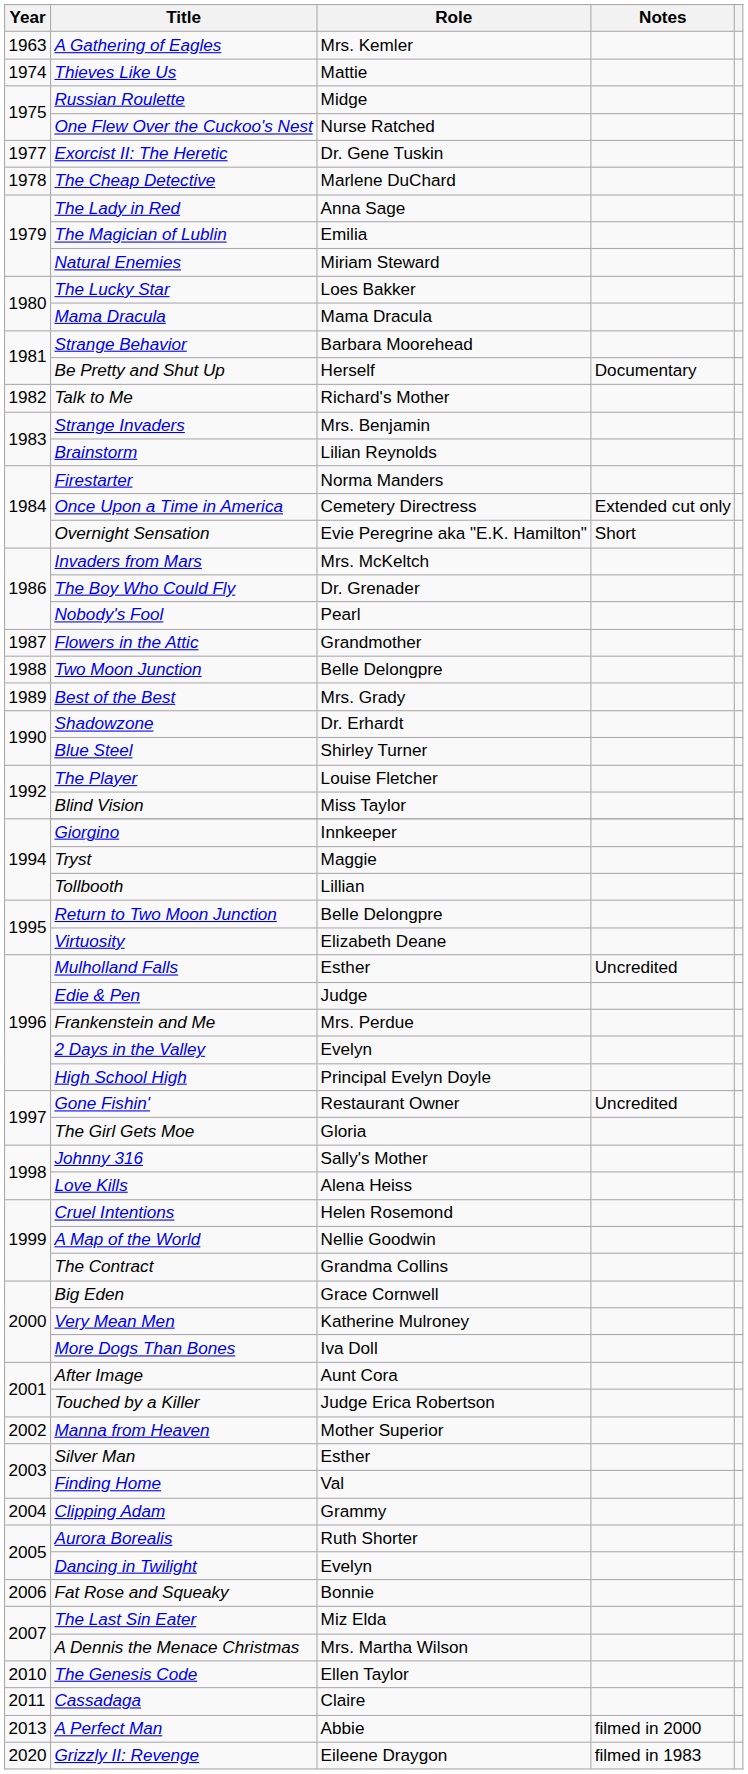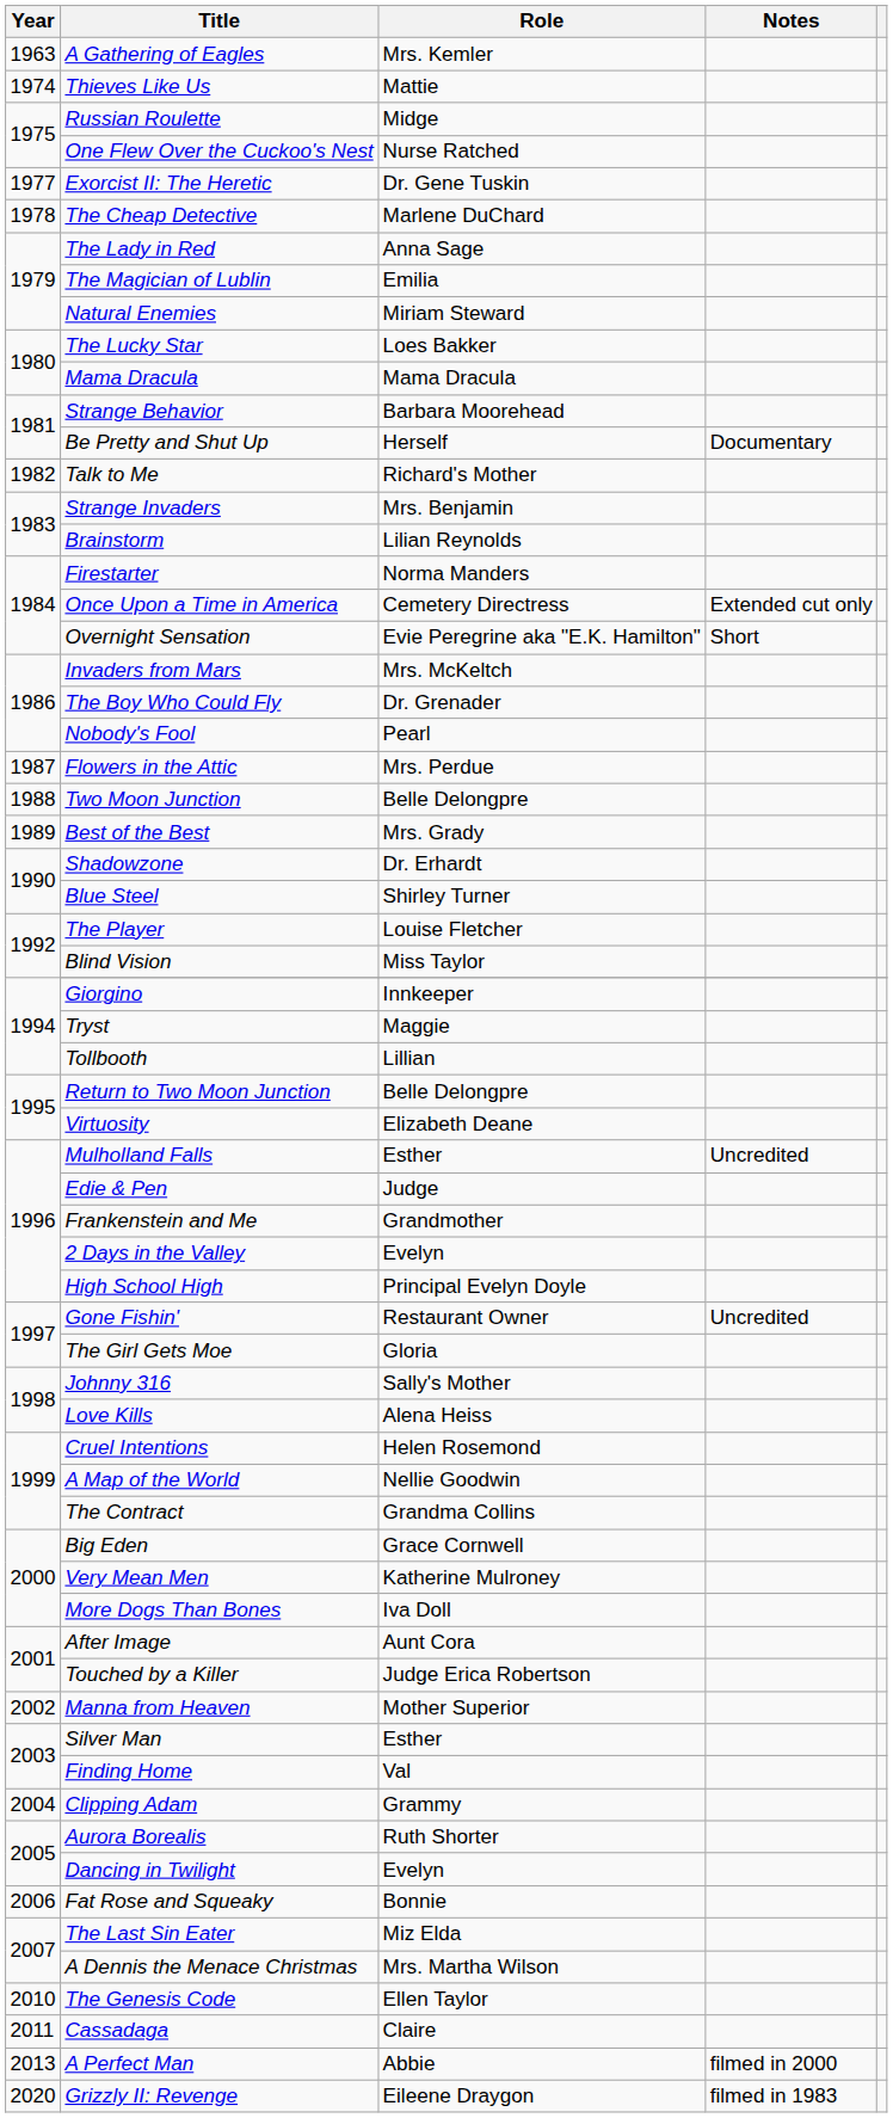 <table class="wikitable">
 <tr>
 <th>Year</th>
 <th>Title</th>
 <th>Role</th>
 <th>Notes</th>
 <th></th>
 </tr>
 <tr>
 <td>1963</td>
 <td><em><a href='#'>A Gathering of Eagles</a></em></td>
 <td>Mrs. Kemler</td>
 <td></td>
 <td></td>
 </tr>
 <tr>
 <td>1974</td>
 <td><em><a href='#'>Thieves Like Us</a></em></td>
 <td>Mattie</td>
 <td></td>
 <td></td>
 </tr>
 <tr>
 <td rowspan=2>1975</td>
 <td><em><a href='#'>Russian Roulette</a></em></td>
 <td>Midge</td>
 <td></td>
 <td></td>
 </tr>
 <tr>
 <td><em><a href='#'>One Flew Over the Cuckoo's Nest</a></em></td>
 <td>Nurse Ratched</td>
 <td></td>
 <td></td>
 </tr>
 <tr>
 <td>1977</td>
 <td><em><a href='#'>Exorcist II: The Heretic</a></em></td>
 <td>Dr. Gene Tuskin</td>
 <td></td>
 <td></td>
 </tr>
 <tr>
 <td>1978</td>
 <td><em><a href='#'>The Cheap Detective</a></em></td>
 <td>Marlene DuChard</td>
 <td></td>
 <td></td>
 </tr>
 <tr>
 <td rowspan=3>1979</td>
 <td><em><a href='#'>The Lady in Red</a></em></td>
 <td>Anna Sage</td>
 <td></td>
 <td></td>
 </tr>
 <tr>
 <td><em><a href='#'>The Magician of Lublin</a></em></td>
 <td>Emilia</td>
 <td></td>
 <td></td>
 </tr>
 <tr>
 <td><em><a href='#'>Natural Enemies</a></em></td>
 <td>Miriam Steward</td>
 <td></td>
 <td></td>
 </tr>
 <tr>
 <td rowspan=2>1980</td>
 <td><em><a href='#'>The Lucky Star</a></em></td>
 <td>Loes Bakker</td>
 <td></td>
 <td></td>
 </tr>
 <tr>
 <td><em><a href='#'>Mama Dracula</a></em></td>
 <td>Mama Dracula</td>
 <td></td>
 <td></td>
 </tr>
 <tr>
 <td rowspan=2>1981</td>
 <td><em><a href='#'>Strange Behavior</a></em></td>
 <td>Barbara Moorehead</td>
 <td></td>
 <td></td>
 </tr>
 <tr>
 <td><em>Be Pretty and Shut Up</em></td>
 <td>Herself</td>
 <td>Documentary</td>
 <td></td>
 </tr>
 <tr>
 <td>1982</td>
 <td><em>Talk to Me</em></td>
 <td>Richard's Mother</td>
 <td></td>
 <td></td>
 </tr>
 <tr>
 <td rowspan=2>1983</td>
 <td><em><a href='#'>Strange Invaders</a></em></td>
 <td>Mrs. Benjamin</td>
 <td></td>
 <td></td>
 </tr>
 <tr>
 <td><em><a href='#'>Brainstorm</a></em></td>
 <td>Lilian Reynolds</td>
 <td></td>
 <td></td>
 </tr>
 <tr>
 <td rowspan=3>1984</td>
 <td><em><a href='#'>Firestarter</a></em></td>
 <td>Norma Manders</td>
 <td></td>
 <td></td>
 </tr>
 <tr>
 <td><em><a href='#'>Once Upon a Time in America</a></em></td>
 <td>Cemetery Directress</td>
 <td>Extended cut only</td>
 <td></td>
 </tr>
 <tr>
 <td><em>Overnight Sensation</em></td>
 <td>Evie Peregrine aka "E.K. Hamilton"</td>
 <td>Short</td>
 <td></td>
 </tr>
 <tr>
 <td rowspan=3>1986</td>
 <td><em><a href='#'>Invaders from Mars</a></em></td>
 <td>Mrs. McKeltch</td>
 <td></td>
 <td></td>
 </tr>
 <tr>
 <td><em><a href='#'>The Boy Who Could Fly</a></em></td>
 <td>Dr. Grenader</td>
 <td></td>
 <td></td>
 </tr>
 <tr>
 <td><em><a href='#'>Nobody's Fool</a></em></td>
 <td>Pearl</td>
 <td></td>
 <td></td>
 </tr>
 <tr>
 <td>1987</td>
 <td><em><a href='#'>Flowers in the Attic</a></em></td>
-<td>Grandmother</td>
+<td>Mrs. Perdue</td>
 <td></td>
 <td></td>
 </tr>
 <tr>
 <td>1988</td>
 <td><em><a href='#'>Two Moon Junction</a></em></td>
 <td>Belle Delongpre</td>
 <td></td>
 <td></td>
 </tr>
 <tr>
 <td>1989</td>
 <td><em><a href='#'>Best of the Best</a></em></td>
 <td>Mrs. Grady</td>
 <td></td>
 <td></td>
 </tr>
 <tr>
 <td rowspan=2>1990</td>
 <td><em><a href='#'>Shadowzone</a></em></td>
 <td>Dr. Erhardt</td>
 <td></td>
 <td></td>
 </tr>
 <tr>
 <td><em><a href='#'>Blue Steel</a></em></td>
 <td>Shirley Turner</td>
 <td></td>
 <td></td>
 </tr>
 <tr>
 <td rowspan=2>1992</td>
 <td><em><a href='#'>The Player</a></em></td>
 <td>Louise Fletcher</td>
 <td></td>
 <td></td>
 </tr>
 <tr>
 <td><em>Blind Vision</em></td>
 <td>Miss Taylor</td>
 <td></td>
 <td></td>
 </tr>
 <tr>
 <td rowspan=4>1994<br></td>
 </tr>
 <tr>
 <td><em><a href='#'>Giorgino</a></em></td>
 <td>Innkeeper</td>
 <td></td>
 <td></td>
 </tr>
 <tr>
 <td><em>Tryst</em></td>
 <td>Maggie</td>
 <td></td>
 <td></td>
 </tr>
 <tr>
 <td><em>Tollbooth</em></td>
 <td>Lillian</td>
 <td></td>
 <td></td>
 </tr>
 <tr>
 <td rowspan=2>1995</td>
 <td><em><a href='#'>Return to Two Moon Junction</a></em></td>
 <td>Belle Delongpre</td>
 <td></td>
 <td></td>
 </tr>
 <tr>
 <td><em><a href='#'>Virtuosity</a></em></td>
 <td>Elizabeth Deane</td>
 <td></td>
 <td></td>
 </tr>
 <tr>
 <td rowspan=5>1996</td>
 <td><em><a href='#'>Mulholland Falls</a></em></td>
 <td>Esther</td>
 <td>Uncredited</td>
 <td></td>
 </tr>
 <tr>
 <td><em><a href='#'>Edie & Pen</a></em></td>
 <td>Judge</td>
 <td></td>
 <td></td>
 </tr>
 <tr>
 <td><em>Frankenstein and Me</em></td>
-<td>Mrs. Perdue</td>
+<td>Grandmother</td>
 <td></td>
 <td></td>
 </tr>
 <tr>
 <td><em><a href='#'>2 Days in the Valley</a></em></td>
 <td>Evelyn</td>
 <td></td>
 <td></td>
 </tr>
 <tr>
 <td><em><a href='#'>High School High</a></em></td>
 <td>Principal Evelyn Doyle</td>
 <td></td>
 <td></td>
 </tr>
 <tr>
 <td rowspan=2>1997</td>
 <td><em><a href='#'>Gone Fishin'</a></em></td>
 <td>Restaurant Owner</td>
 <td>Uncredited</td>
 <td></td>
 </tr>
 <tr>
 <td><em>The Girl Gets Moe</em></td>
 <td>Gloria</td>
 <td></td>
 <td></td>
 </tr>
 <tr>
 <td rowspan=2>1998</td>
 <td><em><a href='#'>Johnny 316</a></em></td>
 <td>Sally's Mother</td>
 <td></td>
 <td></td>
 </tr>
 <tr>
 <td><em><a href='#'>Love Kills</a></em></td>
 <td>Alena Heiss</td>
 <td></td>
 <td></td>
 </tr>
 <tr>
 <td rowspan=3>1999</td>
 <td><em><a href='#'>Cruel Intentions</a></em></td>
 <td>Helen Rosemond</td>
 <td></td>
 <td></td>
 </tr>
 <tr>
 <td><em><a href='#'>A Map of the World</a></em></td>
 <td>Nellie Goodwin</td>
 <td></td>
 <td></td>
 </tr>
 <tr>
 <td><em>The Contract</em></td>
 <td>Grandma Collins</td>
 <td></td>
 <td></td>
 </tr>
 <tr>
 <td rowspan=3>2000</td>
 <td><em>Big Eden</em></td>
 <td>Grace Cornwell</td>
 <td></td>
 <td></td>
 </tr>
 <tr>
 <td><em><a href='#'>Very Mean Men</a></em></td>
 <td>Katherine Mulroney</td>
 <td></td>
 <td></td>
 </tr>
 <tr>
 <td><em><a href='#'>More Dogs Than Bones</a></em></td>
 <td>Iva Doll</td>
 <td></td>
 <td></td>
 </tr>
 <tr>
 <td rowspan=2>2001</td>
 <td><em>After Image</em></td>
 <td>Aunt Cora</td>
 <td></td>
 <td></td>
 </tr>
 <tr>
 <td><em>Touched by a Killer</em></td>
 <td>Judge Erica Robertson</td>
 <td></td>
 <td></td>
 </tr>
 <tr>
 <td>2002</td>
 <td><em><a href='#'>Manna from Heaven</a></em></td>
 <td>Mother Superior</td>
 <td></td>
 <td></td>
 </tr>
 <tr>
 <td rowspan=2>2003</td>
 <td><em>Silver Man</em></td>
 <td>Esther</td>
 <td></td>
 <td></td>
 </tr>
 <tr>
 <td><em><a href='#'>Finding Home</a></em></td>
 <td>Val</td>
 <td></td>
 <td></td>
 </tr>
 <tr>
 <td>2004</td>
 <td><em><a href='#'>Clipping Adam</a></em></td>
 <td>Grammy</td>
 <td></td>
 <td></td>
 </tr>
 <tr>
 <td rowspan=2>2005</td>
 <td><em><a href='#'>Aurora Borealis</a></em></td>
 <td>Ruth Shorter</td>
 <td></td>
 <td></td>
 </tr>
 <tr>
 <td><em><a href='#'>Dancing in Twilight</a></em></td>
 <td>Evelyn</td>
 <td></td>
 <td></td>
 </tr>
 <tr>
 <td>2006</td>
 <td><em>Fat Rose and Squeaky</em></td>
 <td>Bonnie</td>
 <td></td>
 <td></td>
 </tr>
 <tr>
 <td rowspan=2>2007</td>
 <td><em><a href='#'>The Last Sin Eater</a></em></td>
 <td>Miz Elda</td>
 <td></td>
 <td></td>
 </tr>
 <tr>
 <td><em>A Dennis the Menace Christmas</em></td>
 <td>Mrs. Martha Wilson</td>
 <td></td>
 <td></td>
 </tr>
 <tr>
 <td>2010</td>
 <td><em><a href='#'>The Genesis Code</a></em></td>
 <td>Ellen Taylor</td>
 <td></td>
 <td></td>
 </tr>
 <tr>
 <td>2011</td>
 <td><em><a href='#'>Cassadaga</a></em></td>
 <td>Claire</td>
 <td></td>
 <td></td>
 </tr>
 <tr>
 <td>2013</td>
 <td><em><a href='#'>A Perfect Man</a></em></td>
 <td>Abbie</td>
 <td>filmed in 2000</td>
 <td></td>
 </tr>
 <tr>
 <td>2020</td>
 <td><em><a href='#'>Grizzly II: Revenge</a></em></td>
 <td>Eileene Draygon</td>
 <td>filmed in 1983</td>
 <td></td>
 </tr>
 </table>
